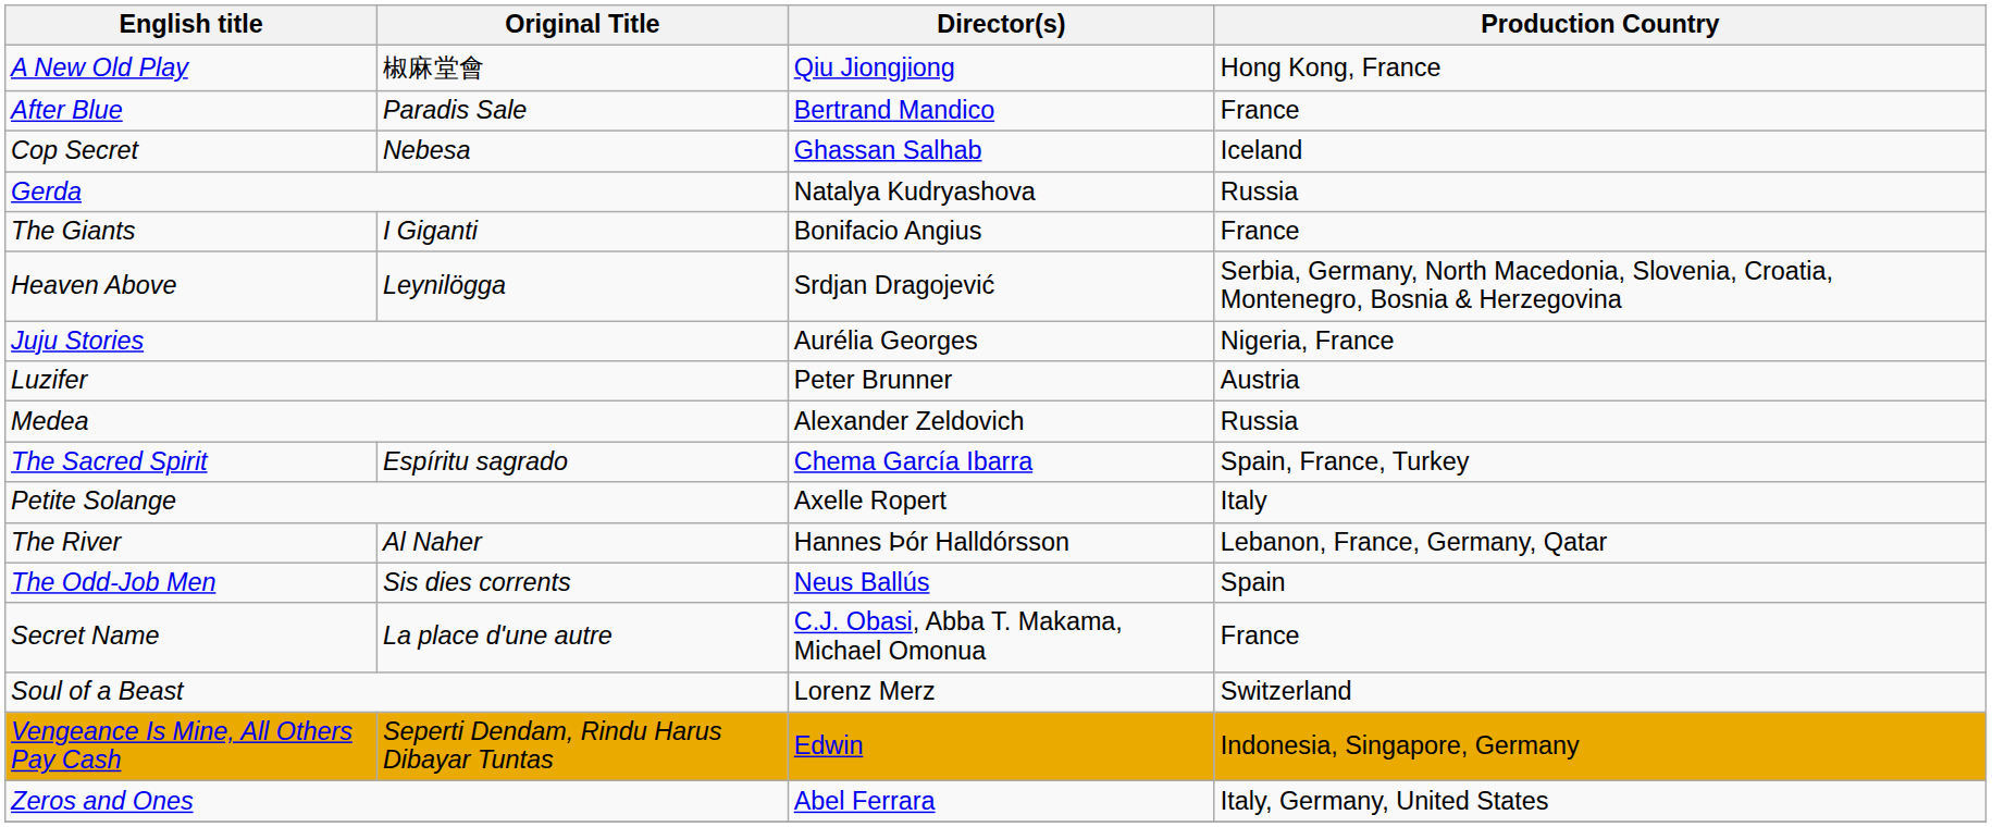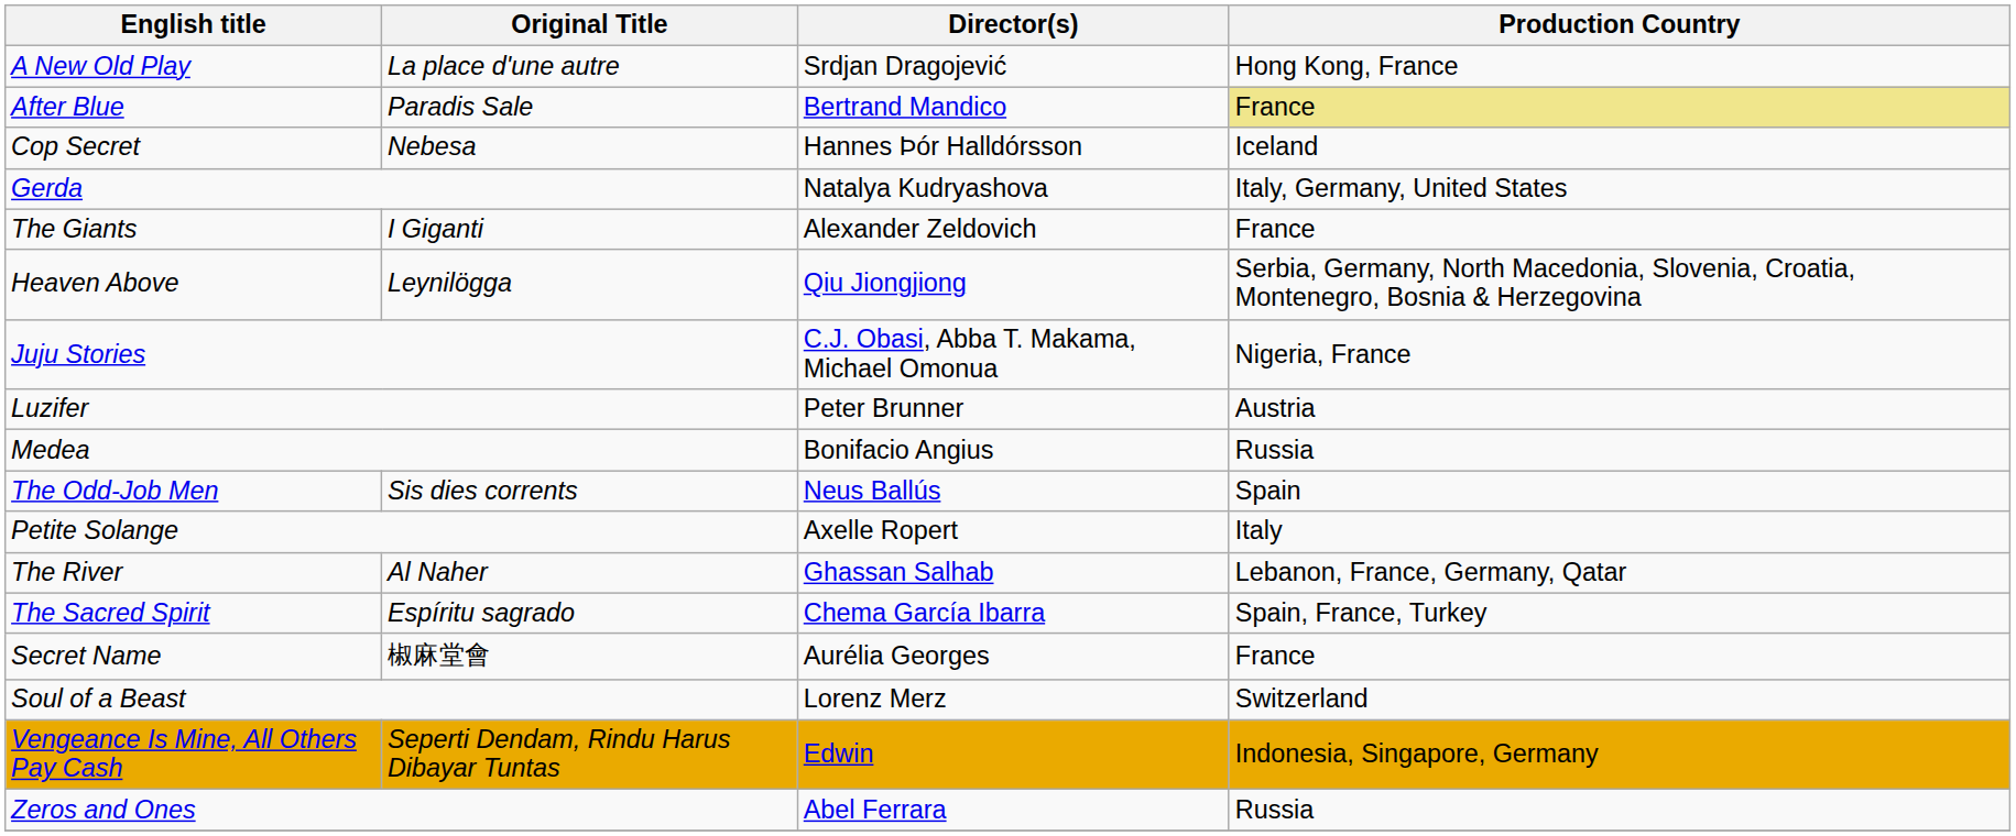 <table class="wikitable sortable">
 <tr>
 <th>English title</th>
 <th>Original Title</th>
 <th>Director(s)</th>
 <th>Production Country</th>
 </tr>
 <tr>
 <td><em><a href='#'>A New Old Play</a></em></td>
-<td>椒麻堂會</td>
-<td><a href='#'>Qiu Jiongjiong</a></td>
+<td><em>La place d'une autre</em></td>
+<td>Srdjan Dragojević</td>
 <td>Hong Kong, France</td>
 </tr>
 <tr>
 <td><em><a href='#'>After Blue</a></em></td>
 <td><em>Paradis Sale</em></td>
 <td><a href='#'>Bertrand Mandico</a></td>
-<td>France</td>
+<td style="background: khaki;">France</td>
 </tr>
 <tr>
 <td><em>Cop Secret</em></td>
 <td><em>Nebesa</em></td>
-<td><a href='#'>Ghassan Salhab</a></td>
+<td>Hannes Þór Halldórsson</td>
 <td>Iceland</td>
 </tr>
 <tr>
 <td colspan="2"><em><a href='#'>Gerda</a></em></td>
 <td>Natalya Kudryashova</td>
-<td>Russia</td>
+<td>Italy, Germany, United States</td>
 </tr>
 <tr>
 <td><em>The Giants</em></td>
 <td><em>I Giganti</em></td>
-<td>Bonifacio Angius</td>
+<td>Alexander Zeldovich</td>
 <td>France</td>
 </tr>
 <tr>
 <td><em>Heaven Above</em></td>
 <td><em>Leynilögga</em></td>
-<td>Srdjan Dragojević</td>
+<td><a href='#'>Qiu Jiongjiong</a></td>
 <td>Serbia, Germany, North Macedonia, Slovenia, Croatia, Montenegro, Bosnia & Herzegovina</td>
 </tr>
 <tr>
 <td colspan="2"><em><a href='#'>Juju Stories</a></em></td>
-<td>Aurélia Georges</td>
+<td><a href='#'>C.J. Obasi</a>, Abba T. Makama, Michael Omonua</td>
 <td>Nigeria, France</td>
 </tr>
 <tr>
 <td colspan="2"><em>Luzifer</em></td>
 <td>Peter Brunner</td>
 <td>Austria</td>
 </tr>
 <tr>
 <td colspan="2"><em>Medea</em></td>
-<td>Alexander Zeldovich</td>
+<td>Bonifacio Angius</td>
 <td>Russia</td>
 </tr>
 <tr>
-<td><em><a href='#'>The Sacred Spirit</a></em></td>
-<td><em>Espíritu sagrado</em></td>
-<td><a href='#'>Chema García Ibarra</a></td>
-<td>Spain, France, Turkey</td>
+<td><em><a href='#'>The Odd-Job Men</a></em></td>
+<td><em>Sis dies corrents</em></td>
+<td><a href='#'>Neus Ballús</a></td>
+<td>Spain</td>
 </tr>
 <tr>
 <td colspan="2"><em>Petite Solange</em></td>
 <td>Axelle Ropert</td>
 <td>Italy</td>
 </tr>
 <tr>
 <td><em>The River</em></td>
 <td><em>Al Naher</em></td>
-<td>Hannes Þór Halldórsson</td>
+<td><a href='#'>Ghassan Salhab</a></td>
 <td>Lebanon, France, Germany, Qatar</td>
 </tr>
 <tr>
-<td><em><a href='#'>The Odd-Job Men</a></em></td>
-<td><em>Sis dies corrents</em></td>
-<td><a href='#'>Neus Ballús</a></td>
-<td>Spain</td>
+<td><em><a href='#'>The Sacred Spirit</a></em></td>
+<td><em>Espíritu sagrado</em></td>
+<td><a href='#'>Chema García Ibarra</a></td>
+<td>Spain, France, Turkey</td>
 </tr>
 <tr>
 <td><em>Secret Name</em></td>
-<td><em>La place d'une autre</em></td>
-<td><a href='#'>C.J. Obasi</a>, Abba T. Makama, Michael Omonua</td>
+<td>椒麻堂會</td>
+<td>Aurélia Georges</td>
 <td>France</td>
 </tr>
 <tr>
 <td colspan="2"><em>Soul of a Beast</em></td>
 <td>Lorenz Merz</td>
 <td>Switzerland</td>
 </tr>
 <tr style="background:#EAAA00">
 <td><em><a href='#'>Vengeance Is Mine, All Others Pay Cash</a></em></td>
 <td><em>Seperti Dendam, Rindu Harus Dibayar Tuntas</em></td>
 <td><a href='#'>Edwin</a></td>
 <td>Indonesia, Singapore, Germany</td>
 </tr>
 <tr>
 <td colspan="2"><em><a href='#'>Zeros and Ones</a></em></td>
 <td><a href='#'>Abel Ferrara</a></td>
-<td>Italy, Germany, United States</td>
+<td>Russia</td>
 </tr>
 <tr>
 </tr>
 </table>
